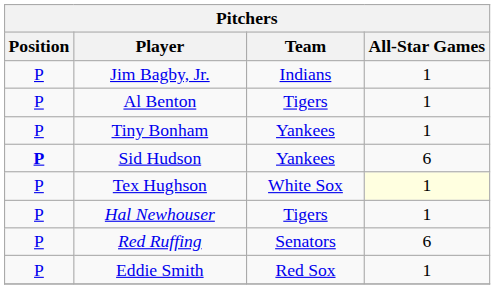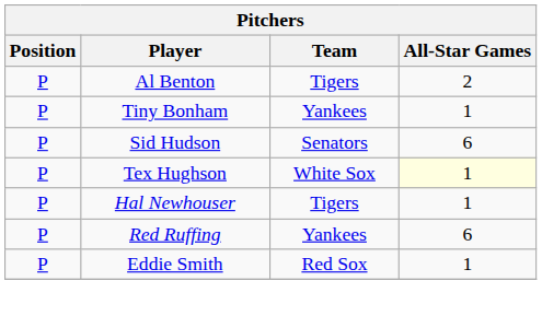 <table class="wikitable" style="font-size: 100%; text-align:right;">
 <tr>
 <th colspan="4">Pitchers</th>
 </tr>
 <tr>
 <th>Position</th>
 <th width="150">Player</th>
 <th width="100">Team</th>
 <th>All-Star Games</th>
 </tr>
 <tr>
 <td align="center"><a href='#'>P</a></td>
-<td align="center"><a href='#'>Jim Bagby, Jr.</a></td>
-<td align="center"><a href='#'>Indians</a></td>
-<td align="center">1</td>
-</tr>
-<tr>
-<td align="center"><a href='#'>P</a></td>
 <td align="center"><a href='#'>Al Benton</a></td>
 <td align="center"><a href='#'>Tigers</a></td>
-<td align="center">1</td>
+<td align="center">2</td>
 </tr>
 <tr>
 <td align="center"><a href='#'>P</a></td>
 <td align="center"><a href='#'>Tiny Bonham</a></td>
 <td align="center"><a href='#'>Yankees</a></td>
 <td align="center">1</td>
 </tr>
 <tr>
-<td align="center"><strong><a href='#'>P</a></strong></td>
+<td align="center"><a href='#'>P</a></td>
 <td align="center"><a href='#'>Sid Hudson</a></td>
-<td align="center"><a href='#'>Yankees</a></td>
+<td align="center"><a href='#'>Senators</a></td>
 <td align="center">6</td>
 </tr>
 <tr>
 <td align="center"><a href='#'>P</a></td>
 <td align="center"><a href='#'>Tex Hughson</a></td>
 <td align="center"><a href='#'>White Sox</a></td>
 <td align="center" style="background: lightyellow;">1</td>
 </tr>
 <tr>
 <td align="center"><a href='#'>P</a></td>
 <td align="center"><em><a href='#'>Hal Newhouser</a></em></td>
 <td align="center"><a href='#'>Tigers</a></td>
 <td align="center">1</td>
 </tr>
 <tr>
 <td align="center"><a href='#'>P</a></td>
 <td align="center"><em><a href='#'>Red Ruffing</a></em></td>
-<td align="center"><a href='#'>Senators</a></td>
+<td align="center"><a href='#'>Yankees</a></td>
 <td align="center">6</td>
 </tr>
 <tr>
 <td align="center"><a href='#'>P</a></td>
 <td align="center"><a href='#'>Eddie Smith</a></td>
 <td align="center"><a href='#'>Red Sox</a></td>
 <td align="center">1</td>
 </tr>
 <tr>
 </tr>
 </table>
